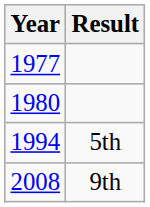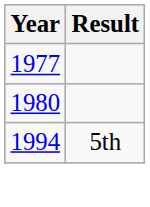 <table class="wikitable" style="text-align:center">
 <tr>
 <th>Year</th>
 <th>Result</th>
 </tr>
 <tr>
 <td><a href='#'>1977</a></td>
 <td></td>
 </tr>
 <tr>
 <td><a href='#'>1980</a></td>
 <td></td>
 </tr>
 <tr>
 <td><a href='#'>1994</a></td>
 <td>5th</td>
 </tr>
-<tr>
-<td><a href='#'>2008</a></td>
-<td>9th</td>
-</tr>
 </table>
